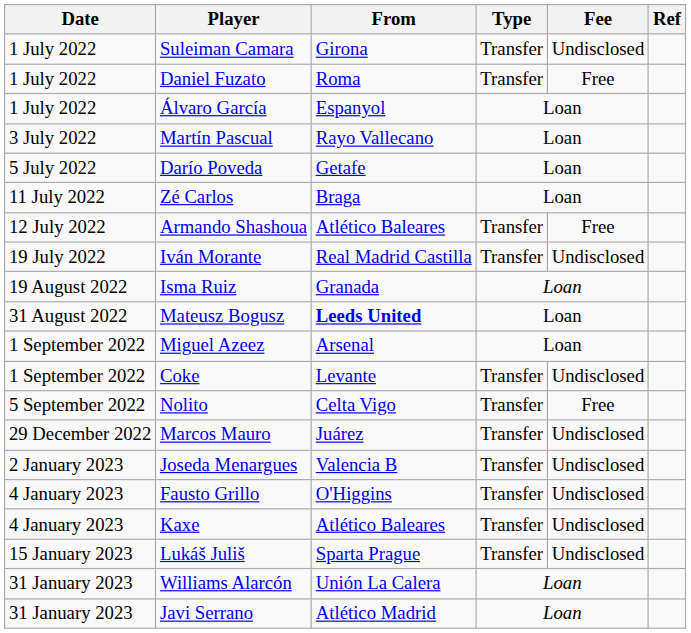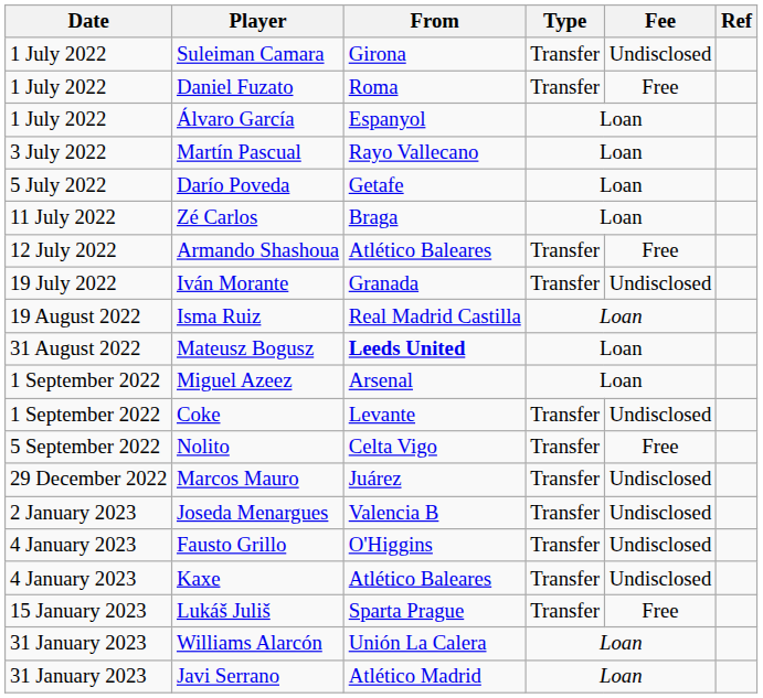 <table class="wikitable">
 <tr>
 <th>Date</th>
 <th>Player</th>
 <th>From</th>
 <th>Type</th>
 <th>Fee</th>
 <th>Ref</th>
 </tr>
 <tr>
 <td>1 July 2022</td>
 <td> <a href='#'>Suleiman Camara</a></td>
 <td><a href='#'>Girona</a></td>
 <td align=center>Transfer</td>
 <td align=center>Undisclosed</td>
 <td align=center></td>
 </tr>
 <tr>
 <td>1 July 2022</td>
 <td> <a href='#'>Daniel Fuzato</a></td>
 <td> <a href='#'>Roma</a></td>
 <td align=center>Transfer</td>
 <td align=center>Free</td>
 <td align=center></td>
 </tr>
 <tr>
 <td>1 July 2022</td>
 <td> <a href='#'>Álvaro García</a></td>
 <td><a href='#'>Espanyol</a></td>
 <td colspan="2" align=center>Loan</td>
 <td align=center></td>
 </tr>
 <tr>
 <td>3 July 2022</td>
 <td> <a href='#'>Martín Pascual</a></td>
 <td><a href='#'>Rayo Vallecano</a></td>
 <td colspan="2" align=center>Loan</td>
 <td align=center></td>
 </tr>
 <tr>
 <td>5 July 2022</td>
 <td> <a href='#'>Darío Poveda</a></td>
 <td><a href='#'>Getafe</a></td>
 <td colspan="2" align=center>Loan</td>
 <td align=center></td>
 </tr>
 <tr>
 <td>11 July 2022</td>
 <td> <a href='#'>Zé Carlos</a></td>
 <td> <a href='#'>Braga</a></td>
 <td colspan="2" align=center>Loan</td>
 <td align=center></td>
 </tr>
 <tr>
 <td>12 July 2022</td>
 <td> <a href='#'>Armando Shashoua</a></td>
 <td><a href='#'>Atlético Baleares</a></td>
 <td align=center>Transfer</td>
 <td align=center>Free</td>
 <td align=center></td>
 </tr>
 <tr>
 <td>19 July 2022</td>
 <td> <a href='#'>Iván Morante</a></td>
-<td><a href='#'>Real Madrid Castilla</a></td>
+<td><a href='#'>Granada</a></td>
 <td align=center>Transfer</td>
 <td align=center>Undisclosed</td>
 <td align=center></td>
 </tr>
 <tr>
 <td>19 August 2022</td>
 <td> <a href='#'>Isma Ruiz</a></td>
-<td><a href='#'>Granada</a></td>
+<td><a href='#'>Real Madrid Castilla</a></td>
 <td colspan=2 align=center><em>Loan</em></td>
 <td align=center></td>
 </tr>
 <tr>
 <td>31 August 2022</td>
 <td> <a href='#'>Mateusz Bogusz</a></td>
 <td><strong> <a href='#'>Leeds United</a></strong></td>
 <td colspan="2" align=center>Loan</td>
 <td align=center></td>
 </tr>
 <tr>
 <td>1 September 2022</td>
 <td> <a href='#'>Miguel Azeez</a></td>
 <td> <a href='#'>Arsenal</a></td>
 <td colspan="2" align=center>Loan</td>
 <td align=center></td>
 </tr>
 <tr>
 <td>1 September 2022</td>
 <td> <a href='#'>Coke</a></td>
 <td><a href='#'>Levante</a></td>
 <td align=center>Transfer</td>
 <td align=center>Undisclosed</td>
 <td align=center></td>
 </tr>
 <tr>
 <td>5 September 2022</td>
 <td> <a href='#'>Nolito</a></td>
 <td><a href='#'>Celta Vigo</a></td>
 <td align=center>Transfer</td>
 <td align=center>Free</td>
 <td align=center></td>
 </tr>
 <tr>
 <td>29 December 2022</td>
 <td> <a href='#'>Marcos Mauro</a></td>
 <td> <a href='#'>Juárez</a></td>
 <td align=center>Transfer</td>
 <td align=center>Undisclosed</td>
 <td align=center></td>
 </tr>
 <tr>
 <td>2 January 2023</td>
 <td> <a href='#'>Joseda Menargues</a></td>
 <td><a href='#'>Valencia B</a></td>
 <td align=center>Transfer</td>
 <td align=center>Undisclosed</td>
 <td align=center></td>
 </tr>
 <tr>
 <td>4 January 2023</td>
 <td> <a href='#'>Fausto Grillo</a></td>
 <td> <a href='#'>O'Higgins</a></td>
 <td align=center>Transfer</td>
 <td align=center>Undisclosed</td>
 <td align=center></td>
 </tr>
 <tr>
 <td>4 January 2023</td>
 <td> <a href='#'>Kaxe</a></td>
 <td><a href='#'>Atlético Baleares</a></td>
 <td align=center>Transfer</td>
 <td align=center>Undisclosed</td>
 <td align=center></td>
 </tr>
 <tr>
 <td>15 January 2023</td>
 <td> <a href='#'>Lukáš Juliš</a></td>
 <td> <a href='#'>Sparta Prague</a></td>
 <td align=center>Transfer</td>
-<td align=center>Undisclosed</td>
+<td align=center>Free</td>
 <td align=center></td>
 </tr>
 <tr>
 <td>31 January 2023</td>
 <td> <a href='#'>Williams Alarcón</a></td>
 <td> <a href='#'>Unión La Calera</a></td>
 <td colspan=2 align=center><em>Loan</em></td>
 <td align=center></td>
 </tr>
 <tr>
 <td>31 January 2023</td>
 <td> <a href='#'>Javi Serrano</a></td>
 <td><a href='#'>Atlético Madrid</a></td>
 <td colspan=2 align=center><em>Loan</em></td>
 <td align=center></td>
 </tr>
 </table>
